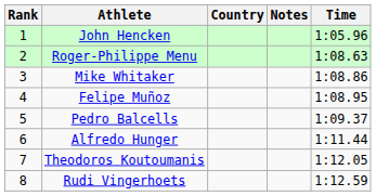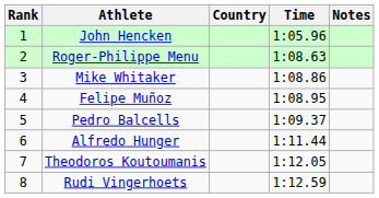 <table class="wikitable sortable" style="text-align:center">
 <tr>
 <th>Rank</th>
 <th>Athlete</th>
 <th>Country</th>
+<th>Time</th>
 <th>Notes</th>
-<th>Time</th>
 </tr>
 <tr bgcolor=ccffcc>
 <td>1</td>
 <td><a href='#'>John Hencken</a></td>
 <td align=left></td>
+<td>1:05.96</td>
 <td></td>
-<td>1:05.96</td>
 </tr>
 <tr bgcolor=ccffcc>
 <td>2</td>
 <td><a href='#'>Roger-Philippe Menu</a></td>
 <td align=left></td>
+<td>1:08.63</td>
 <td></td>
-<td>1:08.63</td>
 </tr>
 <tr>
 <td>3</td>
 <td><a href='#'>Mike Whitaker</a></td>
 <td align=left></td>
+<td>1:08.86</td>
 <td></td>
-<td>1:08.86</td>
 </tr>
 <tr>
 <td>4</td>
 <td><a href='#'>Felipe Muñoz</a></td>
 <td align=left></td>
+<td>1:08.95</td>
 <td></td>
-<td>1:08.95</td>
 </tr>
 <tr>
 <td>5</td>
 <td><a href='#'>Pedro Balcells</a></td>
 <td align=left></td>
+<td>1:09.37</td>
 <td></td>
-<td>1:09.37</td>
 </tr>
 <tr>
 <td>6</td>
 <td><a href='#'>Alfredo Hunger</a></td>
 <td align=left></td>
+<td>1:11.44</td>
 <td></td>
-<td>1:11.44</td>
 </tr>
 <tr>
 <td>7</td>
 <td><a href='#'>Theodoros Koutoumanis</a></td>
 <td align=left></td>
+<td>1:12.05</td>
 <td></td>
-<td>1:12.05</td>
 </tr>
 <tr>
 <td>8</td>
 <td><a href='#'>Rudi Vingerhoets</a></td>
 <td align=left></td>
+<td>1:12.59</td>
 <td></td>
-<td>1:12.59</td>
 </tr>
 </table>
